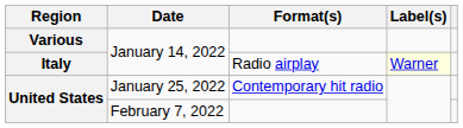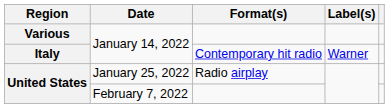 <table class="wikitable plainrowheaders">
 <tr>
 <th scope="col">Region</th>
 <th scope="col">Date</th>
 <th scope="col">Format(s)</th>
 <th scope="col">Label(s)</th>
 <th scope="col"></th>
 </tr>
 <tr>
 <th scope="row">Various</th>
 <td rowspan="2">January 14, 2022</td>
 <td></td>
 <td></td>
 <td align="center"></td>
 </tr>
 <tr>
 <th scope="row">Italy</th>
-<td>Radio <a href='#'>airplay</a></td>
-<td style="background: lightyellow;"><a href='#'>Warner</a></td>
+<td><a href='#'>Contemporary hit radio</a></td>
+<td><a href='#'>Warner</a></td>
 <td align="center"></td>
 </tr>
 <tr>
 <th scope="row" rowspan="2">United States</th>
 <td>January 25, 2022</td>
-<td><a href='#'>Contemporary hit radio</a></td>
+<td>Radio <a href='#'>airplay</a></td>
 <td rowspan="2"></td>
 <td align="center"></td>
 </tr>
 <tr>
 <td>February 7, 2022</td>
 <td></td>
 <td align="center"></td>
 </tr>
 </table>
